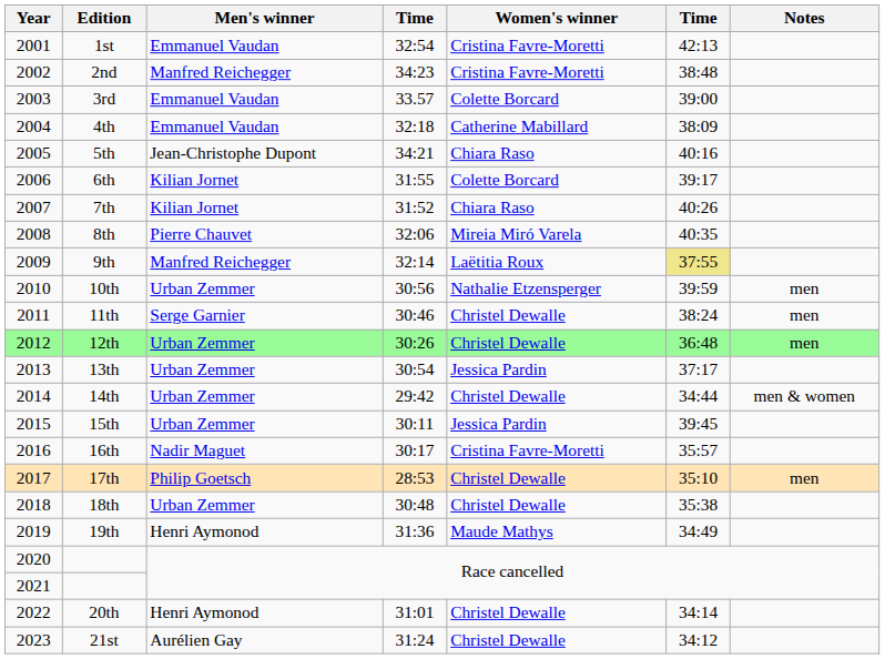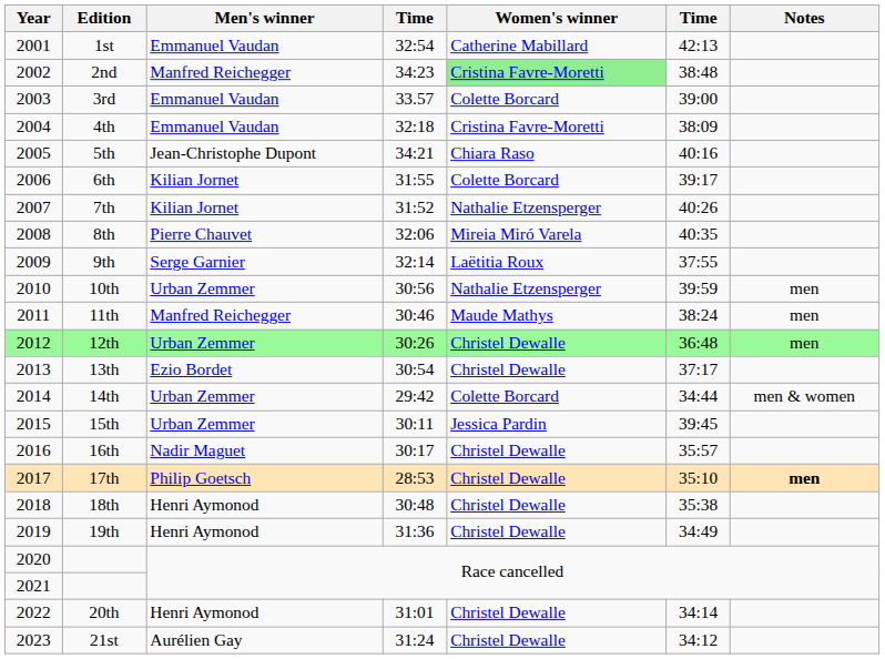 <table class="wikitable" width=65% style="font-size:100%; text-align:center;">
 <tr>
 <th>Year</th>
 <th>Edition</th>
 <th>Men's winner</th>
 <th>Time</th>
 <th>Women's winner</th>
 <th>Time</th>
 <th>Notes</th>
 </tr>
 <tr>
 <td>2001</td>
 <td>1st</td>
 <td align=left> <a href='#'>Emmanuel Vaudan</a></td>
 <td>32:54</td>
-<td align=left> <a href='#'>Cristina Favre-Moretti</a></td>
+<td align=left> <a href='#'>Catherine Mabillard</a></td>
 <td>42:13</td>
 <td></td>
 </tr>
 <tr>
 <td>2002</td>
 <td>2nd</td>
 <td align=left> <a href='#'>Manfred Reichegger</a></td>
 <td>34:23</td>
-<td align=left> <a href='#'>Cristina Favre-Moretti</a></td>
+<td align=left style="background: lightgreen;"> <a href='#'>Cristina Favre-Moretti</a></td>
 <td>38:48</td>
 <td></td>
 </tr>
 <tr>
 <td>2003</td>
 <td>3rd</td>
 <td align=left> <a href='#'>Emmanuel Vaudan</a></td>
 <td>33.57</td>
 <td align=left> <a href='#'>Colette Borcard</a></td>
 <td>39:00</td>
 <td></td>
 </tr>
 <tr>
 <td>2004</td>
 <td>4th</td>
 <td align=left> <a href='#'>Emmanuel Vaudan</a></td>
 <td>32:18</td>
-<td align=left> <a href='#'>Catherine Mabillard</a></td>
+<td align=left> <a href='#'>Cristina Favre-Moretti</a></td>
 <td>38:09</td>
 <td></td>
 </tr>
 <tr>
 <td>2005</td>
 <td>5th</td>
 <td align=left> Jean-Christophe Dupont</td>
 <td>34:21</td>
 <td align=left> <a href='#'>Chiara Raso</a></td>
 <td>40:16</td>
 <td></td>
 </tr>
 <tr>
 <td>2006</td>
 <td>6th</td>
 <td align=left> <a href='#'>Kilian Jornet</a></td>
 <td>31:55</td>
 <td align=left> <a href='#'>Colette Borcard</a></td>
 <td>39:17</td>
 <td></td>
 </tr>
 <tr>
 <td>2007</td>
 <td>7th</td>
 <td align=left> <a href='#'>Kilian Jornet</a></td>
 <td>31:52</td>
-<td align=left> <a href='#'>Chiara Raso</a></td>
+<td align=left> <a href='#'>Nathalie Etzensperger</a></td>
 <td>40:26</td>
 <td></td>
 </tr>
 <tr>
 <td>2008</td>
 <td>8th</td>
 <td align=left> <a href='#'>Pierre Chauvet</a></td>
 <td>32:06</td>
 <td align=left> <a href='#'>Mireia Miró Varela</a></td>
 <td>40:35</td>
 <td></td>
 </tr>
 <tr>
 <td>2009</td>
 <td>9th</td>
-<td align=left> <a href='#'>Manfred Reichegger</a></td>
+<td align=left> <a href='#'>Serge Garnier</a></td>
 <td>32:14</td>
 <td align=left> <a href='#'>Laëtitia Roux</a></td>
-<td style="background: khaki;">37:55</td>
+<td>37:55</td>
 <td></td>
 </tr>
 <tr>
 <td>2010</td>
 <td>10th</td>
 <td align=left> <a href='#'>Urban Zemmer</a></td>
 <td>30:56</td>
 <td align=left> <a href='#'>Nathalie Etzensperger</a></td>
 <td>39:59</td>
 <td> men</td>
 </tr>
 <tr>
 <td>2011</td>
 <td>11th</td>
-<td align=left> <a href='#'>Serge Garnier</a></td>
+<td align=left> <a href='#'>Manfred Reichegger</a></td>
 <td>30:46</td>
-<td align=left> <a href='#'>Christel Dewalle</a></td>
+<td align=left> <a href='#'>Maude Mathys</a></td>
 <td>38:24</td>
 <td> men</td>
 </tr>
 <tr bgcolor=palegreen>
 <td>2012</td>
 <td>12th</td>
 <td align=left> <a href='#'>Urban Zemmer</a></td>
 <td>30:26</td>
 <td align=left> <a href='#'>Christel Dewalle</a></td>
 <td>36:48</td>
 <td> men</td>
 </tr>
 <tr>
 <td>2013</td>
 <td>13th</td>
-<td align=left> <a href='#'>Urban Zemmer</a></td>
+<td align=left> <a href='#'>Ezio Bordet</a></td>
 <td>30:54</td>
-<td align=left> <a href='#'>Jessica Pardin</a></td>
+<td align=left> <a href='#'>Christel Dewalle</a></td>
 <td>37:17</td>
 <td></td>
 </tr>
 <tr>
 <td>2014</td>
 <td>14th</td>
 <td align=left> <a href='#'>Urban Zemmer</a></td>
 <td>29:42</td>
-<td align=left> <a href='#'>Christel Dewalle</a></td>
+<td align=left> <a href='#'>Colette Borcard</a></td>
 <td>34:44</td>
 <td> men & women</td>
 </tr>
 <tr>
 <td>2015</td>
 <td>15th</td>
 <td align=left> <a href='#'>Urban Zemmer</a></td>
 <td>30:11</td>
 <td align=left> <a href='#'>Jessica Pardin</a></td>
 <td>39:45</td>
 <td></td>
 </tr>
 <tr>
 <td>2016</td>
 <td>16th</td>
 <td align=left> <a href='#'>Nadir Maguet</a></td>
 <td>30:17</td>
-<td align=left> <a href='#'>Cristina Favre-Moretti</a></td>
+<td align=left> <a href='#'>Christel Dewalle</a></td>
 <td>35:57</td>
 <td></td>
 </tr>
 <tr bgcolor=moccasin>
 <td>2017</td>
 <td>17th</td>
 <td align=left> <a href='#'>Philip Goetsch</a></td>
 <td>28:53</td>
 <td align=left> <a href='#'>Christel Dewalle</a></td>
 <td>35:10</td>
-<td> men</td>
+<td><strong> men</strong></td>
 </tr>
 <tr>
 <td>2018</td>
 <td>18th</td>
-<td align=left> <a href='#'>Urban Zemmer</a></td>
+<td align=left> Henri Aymonod</td>
 <td>30:48</td>
 <td align=left> <a href='#'>Christel Dewalle</a></td>
 <td>35:38</td>
 <td></td>
 </tr>
 <tr>
 <td>2019</td>
 <td>19th</td>
 <td align=left> Henri Aymonod</td>
 <td>31:36</td>
-<td align=left> <a href='#'>Maude Mathys</a></td>
+<td align=left> <a href='#'>Christel Dewalle</a></td>
 <td>34:49</td>
 <td></td>
 </tr>
 <tr>
 <td>2020</td>
 <td></td>
 <td colspan="5" rowspan="2">Race cancelled</td>
 </tr>
 <tr>
 <td>2021</td>
 <td></td>
 </tr>
 <tr>
 <td>2022</td>
 <td>20th</td>
 <td align=left> Henri Aymonod</td>
 <td>31:01</td>
 <td align=left> <a href='#'>Christel Dewalle</a></td>
 <td>34:14</td>
 <td></td>
 </tr>
 <tr>
 <td>2023</td>
 <td>21st</td>
 <td align=left> Aurélien Gay</td>
 <td>31:24</td>
 <td align=left> <a href='#'>Christel Dewalle</a></td>
 <td>34:12</td>
 <td></td>
 </tr>
 </table>
